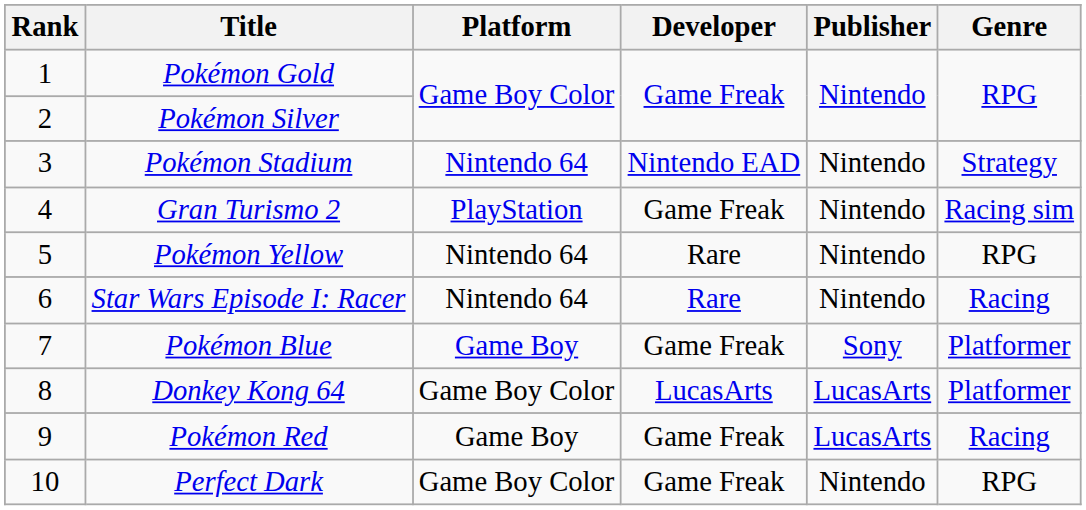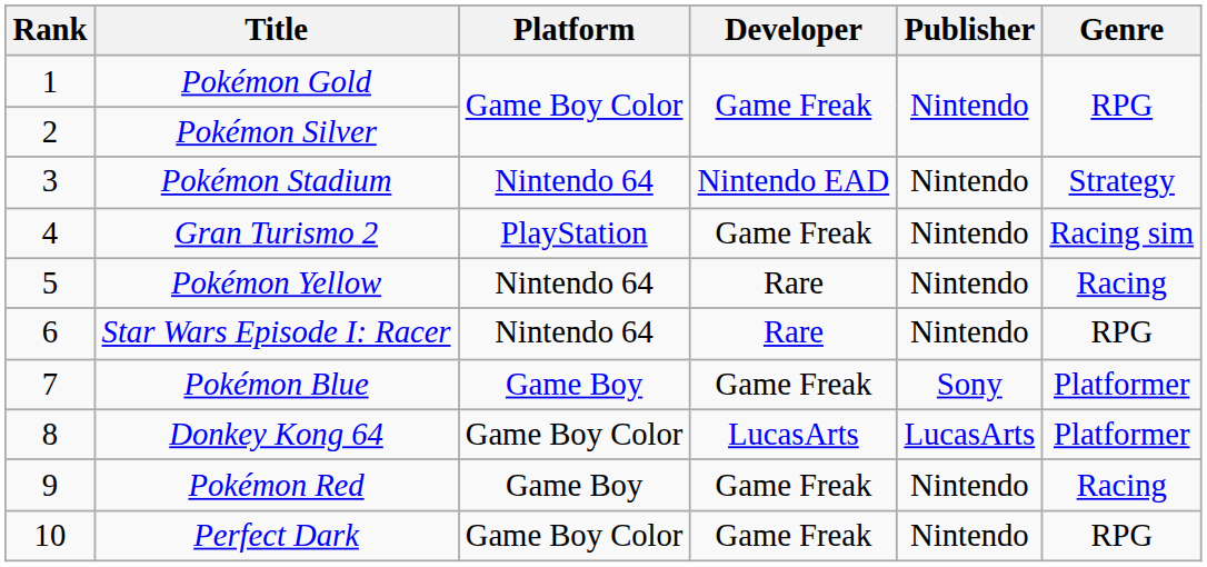 <table class="wikitable sortable" style="text-align:center">
 <tr>
 <th>Rank</th>
 <th>Title</th>
 <th>Platform</th>
 <th>Developer</th>
 <th>Publisher</th>
 <th>Genre</th>
 </tr>
 <tr>
 <td>1</td>
 <td><em><a href='#'>Pokémon Gold</a></em></td>
 <td rowspan="2"><a href='#'>Game Boy Color</a></td>
 <td rowspan="2"><a href='#'>Game Freak</a></td>
 <td rowspan="2"><a href='#'>Nintendo</a></td>
 <td rowspan="2"><a href='#'>RPG</a></td>
 </tr>
 <tr>
 <td>2</td>
 <td><em><a href='#'>Pokémon Silver</a></em></td>
 </tr>
 <tr>
 <td>3</td>
 <td><em><a href='#'>Pokémon Stadium</a></em></td>
 <td><a href='#'>Nintendo 64</a></td>
 <td><a href='#'>Nintendo EAD</a></td>
 <td>Nintendo</td>
 <td><a href='#'>Strategy</a></td>
 </tr>
 <tr>
 <td>4</td>
 <td><em><a href='#'>Gran Turismo 2</a></em></td>
 <td><a href='#'>PlayStation</a></td>
 <td>Game Freak</td>
 <td>Nintendo</td>
 <td><a href='#'>Racing sim</a></td>
 </tr>
 <tr>
 <td>5</td>
 <td><em><a href='#'>Pokémon Yellow</a></em></td>
 <td>Nintendo 64</td>
 <td>Rare</td>
 <td>Nintendo</td>
-<td>RPG</td>
+<td><a href='#'>Racing</a></td>
 </tr>
 <tr>
 <td>6</td>
 <td><em><a href='#'>Star Wars Episode I: Racer</a></em></td>
 <td>Nintendo 64</td>
 <td><a href='#'>Rare</a></td>
 <td>Nintendo</td>
-<td><a href='#'>Racing</a></td>
+<td>RPG</td>
 </tr>
 <tr>
 <td>7</td>
 <td><em><a href='#'>Pokémon Blue</a></em></td>
 <td><a href='#'>Game Boy</a></td>
 <td>Game Freak</td>
 <td><a href='#'>Sony</a></td>
 <td><a href='#'>Platformer</a></td>
 </tr>
 <tr>
 <td>8</td>
 <td><em><a href='#'>Donkey Kong 64</a></em></td>
 <td>Game Boy Color</td>
 <td><a href='#'>LucasArts</a></td>
 <td><a href='#'>LucasArts</a></td>
 <td><a href='#'>Platformer</a></td>
 </tr>
 <tr>
 <td>9</td>
 <td><em><a href='#'>Pokémon Red</a></em></td>
 <td>Game Boy</td>
 <td>Game Freak</td>
-<td><a href='#'>LucasArts</a></td>
+<td>Nintendo</td>
 <td><a href='#'>Racing</a></td>
 </tr>
 <tr>
 <td>10</td>
 <td><em><a href='#'>Perfect Dark</a></em></td>
 <td>Game Boy Color</td>
 <td>Game Freak</td>
 <td>Nintendo</td>
 <td>RPG</td>
 </tr>
 </table>
